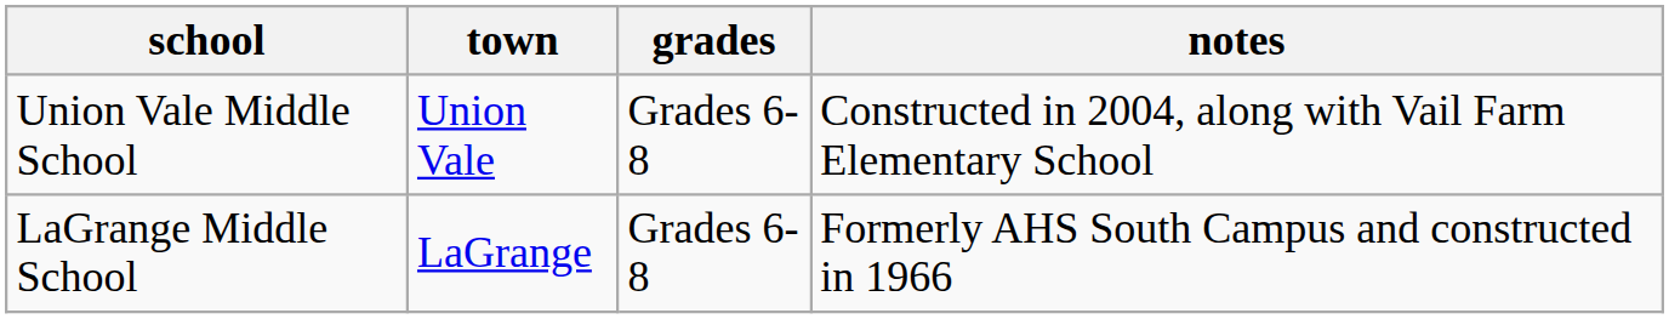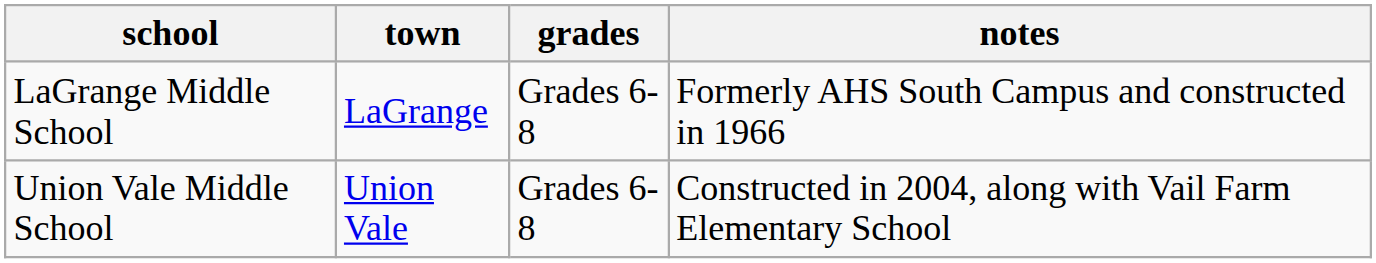 <table class="wikitable" align="left">
 <tr>
 <th>school</th>
 <th>town</th>
 <th>grades</th>
 <th>notes</th>
 </tr>
 <tr>
+<td>LaGrange Middle School</td>
+<td><a href='#'>LaGrange</a></td>
+<td>Grades 6-8</td>
+<td>Formerly AHS South Campus and constructed in 1966</td>
+</tr>
+<tr>
 <td>Union Vale Middle School</td>
 <td><a href='#'>Union Vale</a></td>
 <td>Grades 6-8</td>
 <td>Constructed in 2004, along with Vail Farm Elementary School</td>
 </tr>
-<tr>
-<td>LaGrange Middle School</td>
-<td><a href='#'>LaGrange</a></td>
-<td>Grades 6-8</td>
-<td>Formerly AHS South Campus and constructed in 1966</td>
-</tr>
 </table>
